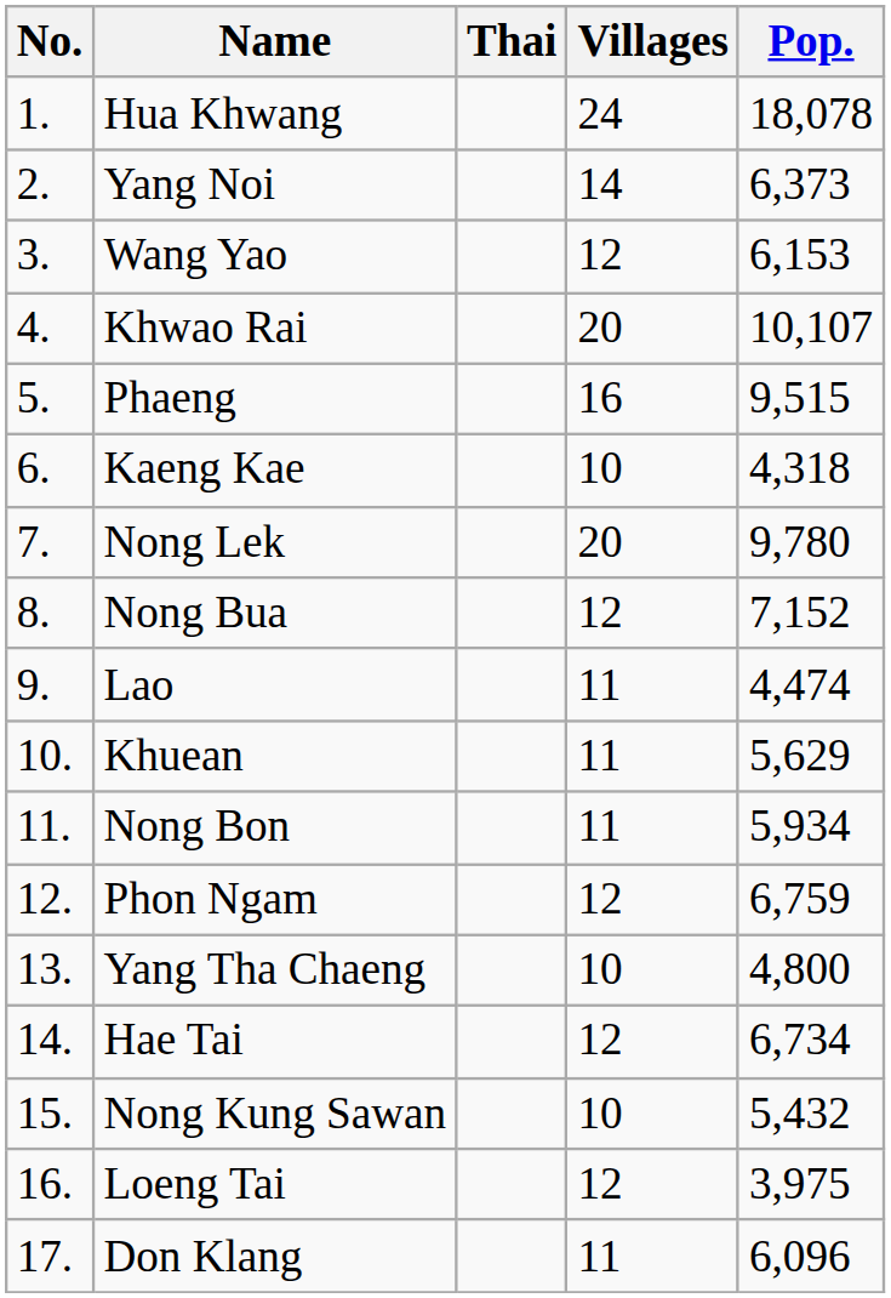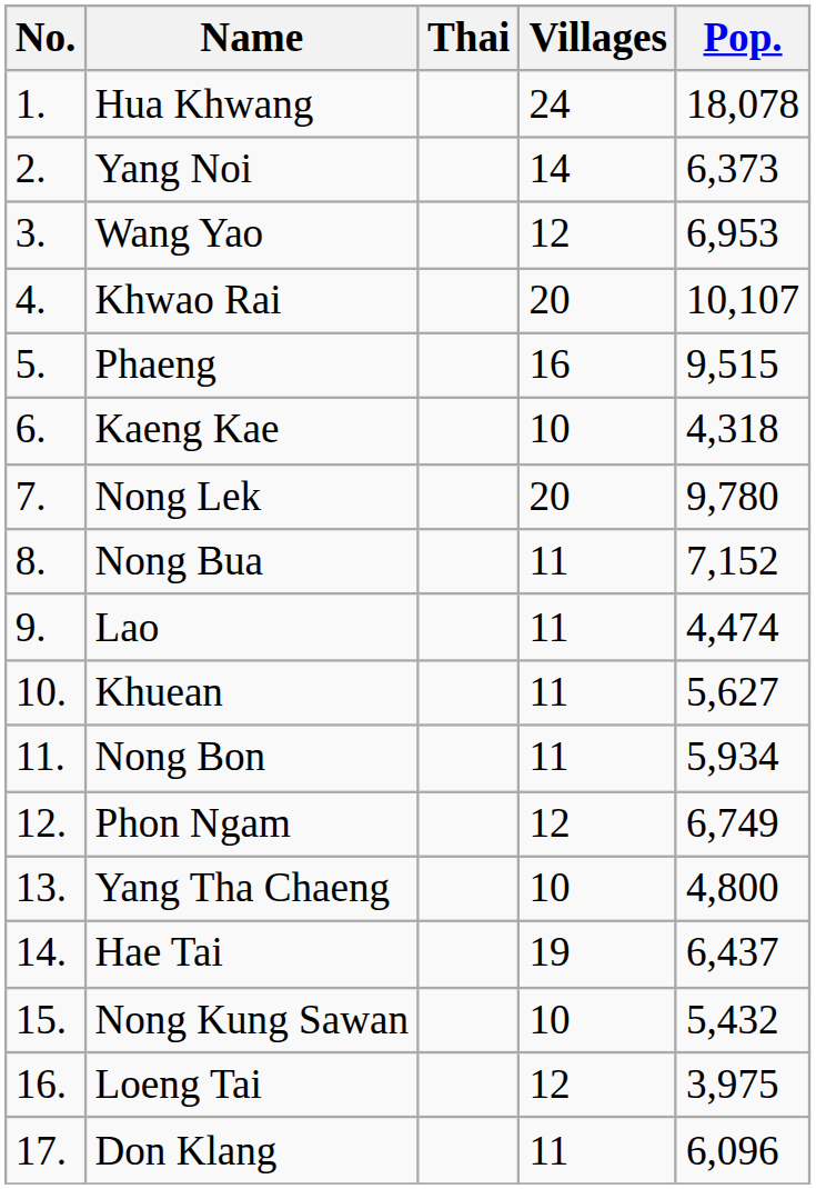 <table class="wikitable sortable">
 <tr>
 <th>No.</th>
 <th>Name</th>
 <th>Thai</th>
 <th>Villages</th>
 <th><a href='#'>Pop.</a></th>
 </tr>
 <tr>
 <td>1.</td>
 <td>Hua Khwang</td>
 <td></td>
 <td>24</td>
 <td>18,078</td>
 </tr>
 <tr>
 <td>2.</td>
 <td>Yang Noi</td>
 <td></td>
 <td>14</td>
 <td>6,373</td>
 </tr>
 <tr>
 <td>3.</td>
 <td>Wang Yao</td>
 <td></td>
 <td>12</td>
-<td>6,153</td>
+<td>6,953</td>
 </tr>
 <tr>
 <td>4.</td>
 <td>Khwao Rai</td>
 <td></td>
 <td>20</td>
 <td>10,107</td>
 </tr>
 <tr>
 <td>5.</td>
 <td>Phaeng</td>
 <td></td>
 <td>16</td>
 <td>9,515</td>
 </tr>
 <tr>
 <td>6.</td>
 <td>Kaeng Kae</td>
 <td></td>
 <td>10</td>
 <td>4,318</td>
 </tr>
 <tr>
 <td>7.</td>
 <td>Nong Lek</td>
 <td></td>
 <td>20</td>
 <td>9,780</td>
 </tr>
 <tr>
 <td>8.</td>
 <td>Nong Bua</td>
 <td></td>
-<td>12</td>
+<td>11</td>
 <td>7,152</td>
 </tr>
 <tr>
 <td>9.</td>
 <td>Lao</td>
 <td></td>
 <td>11</td>
 <td>4,474</td>
 </tr>
 <tr>
 <td>10.</td>
 <td>Khuean</td>
 <td></td>
 <td>11</td>
-<td>5,629</td>
+<td>5,627</td>
 </tr>
 <tr>
 <td>11.</td>
 <td>Nong Bon</td>
 <td></td>
 <td>11</td>
 <td>5,934</td>
 </tr>
 <tr>
 <td>12.</td>
 <td>Phon Ngam</td>
 <td></td>
 <td>12</td>
-<td>6,759</td>
+<td>6,749</td>
 </tr>
 <tr>
 <td>13.</td>
 <td>Yang Tha Chaeng</td>
 <td></td>
 <td>10</td>
 <td>4,800</td>
 </tr>
 <tr>
 <td>14.</td>
 <td>Hae Tai</td>
 <td></td>
-<td>12</td>
-<td>6,734</td>
+<td>19</td>
+<td>6,437</td>
 </tr>
 <tr>
 <td>15.</td>
 <td>Nong Kung Sawan</td>
 <td></td>
 <td>10</td>
 <td>5,432</td>
 </tr>
 <tr>
 <td>16.</td>
 <td>Loeng Tai</td>
 <td></td>
 <td>12</td>
 <td>3,975</td>
 </tr>
 <tr>
 <td>17.</td>
 <td>Don Klang</td>
 <td></td>
 <td>11</td>
 <td>6,096</td>
 </tr>
 </table>
